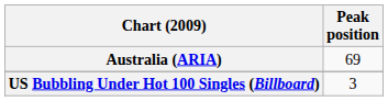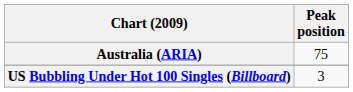 <table class="wikitable sortable plainrowheaders" style="text-align:center;">
 <tr>
 <th scope="col">Chart (2009)</th>
 <th scope="col">Peak<br>position</th>
 </tr>
 <tr>
 <th scope="row">Australia (<a href='#'>ARIA</a>)</th>
-<td align="center">69</td>
+<td align="center">75</td>
 </tr>
 <tr>
 </tr>
 <tr>
 <th scope="row">US <a href='#'>Bubbling Under Hot 100 Singles</a> (<em><a href='#'>Billboard</a></em>)</th>
 <td align="center">3</td>
 </tr>
 </table>
